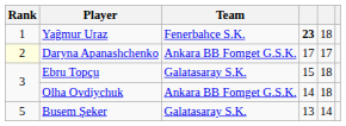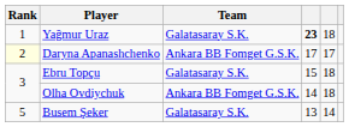 <table class=wikitable>
 <tr>
 <th>Rank</th>
 <th>Player</th>
 <th>Team</th>
 <th></th>
 <th></th>
 <th></th>
 </tr>
 <tr align=center>
 <td>1</td>
 <td align=left> <a href='#'>Yağmur Uraz</a></td>
-<td align=left><a href='#'>Fenerbahçe S.K.</a></td>
+<td align=left><a href='#'>Galatasaray S.K.</a></td>
 <td><strong>23</strong></td>
 <td>18</td>
 <td><strong></strong></td>
 </tr>
 <tr align=center>
 <td style="background: lightyellow;">2</td>
 <td align=left> <a href='#'>Daryna Apanashchenko</a></td>
 <td align=left><a href='#'>Ankara BB Fomget G.S.K.</a></td>
 <td>17</td>
 <td>17</td>
 <td></td>
 </tr>
 <tr align=center>
 <td rowspan=2>3</td>
 <td align=left> <a href='#'>Ebru Topçu</a></td>
 <td align=left><a href='#'>Galatasaray S.K.</a></td>
 <td>15</td>
 <td>18</td>
 <td></td>
 </tr>
 <tr align=center>
 <td align=left> <a href='#'>Olha Ovdiychuk</a></td>
 <td align=left><a href='#'>Ankara BB Fomget G.S.K.</a></td>
 <td>14</td>
 <td>18</td>
 <td></td>
 </tr>
 <tr align=center>
 <td>5</td>
 <td align=left> <a href='#'>Busem Şeker</a></td>
 <td align=left><a href='#'>Galatasaray S.K.</a></td>
 <td>13</td>
 <td>14</td>
 <td></td>
 </tr>
 </table>
